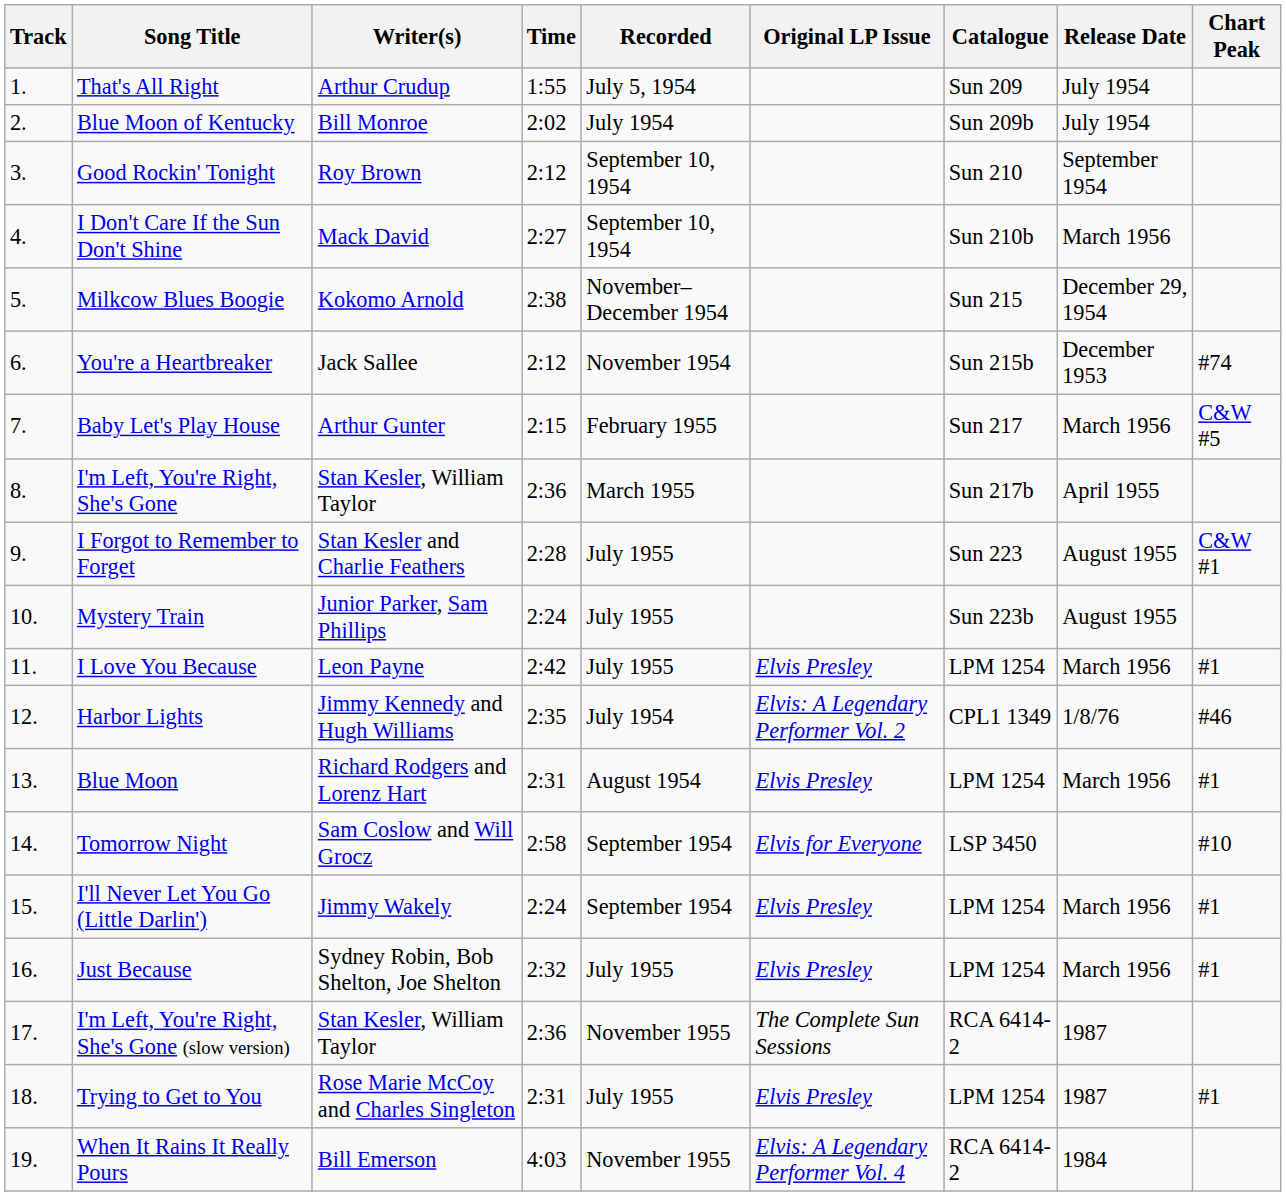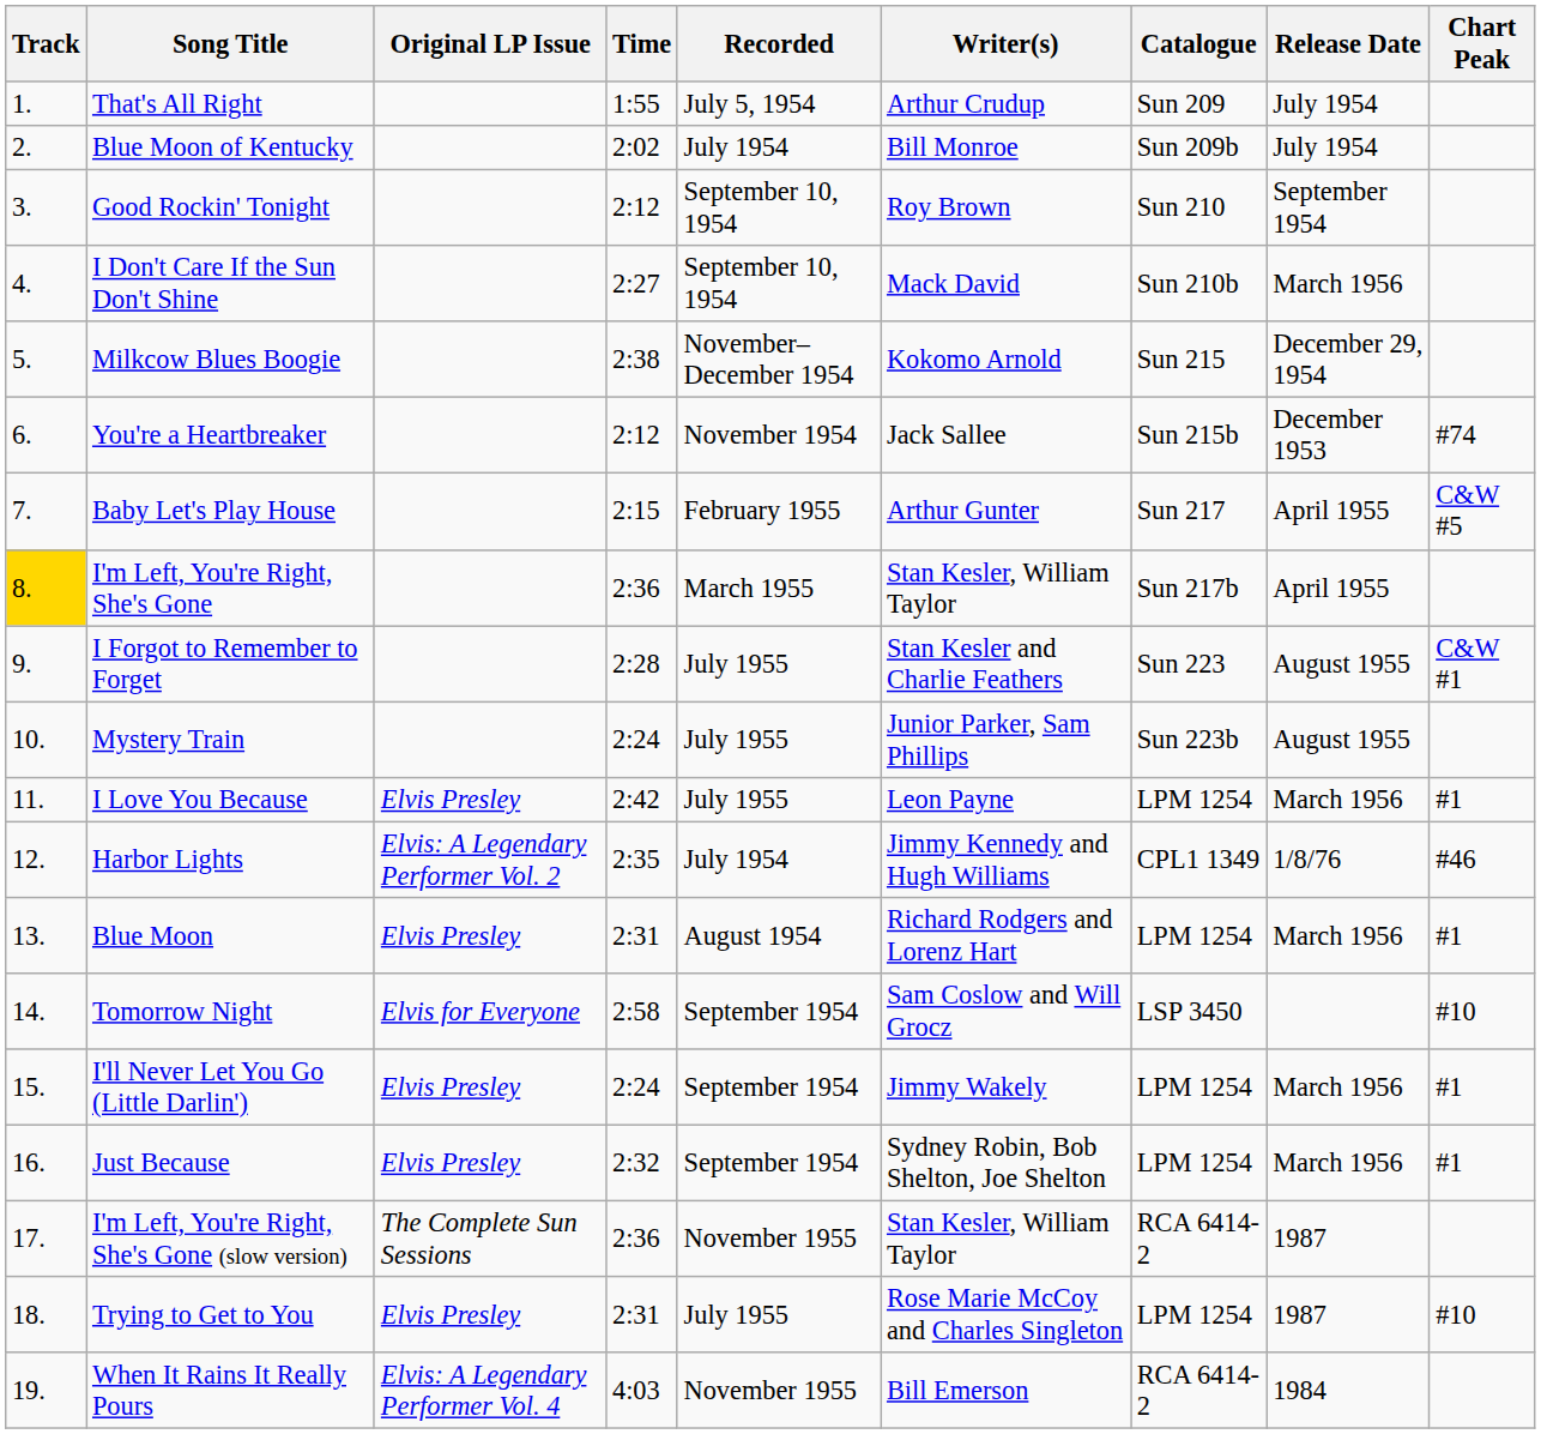 <table class="wikitable" style="font-size:95%;">
 <tr>
 <th>Track</th>
 <th>Song Title</th>
-<th>Writer(s)</th>
+<th>Original LP Issue</th>
 <th>Time</th>
 <th>Recorded</th>
-<th>Original LP Issue</th>
+<th>Writer(s)</th>
 <th>Catalogue</th>
 <th>Release Date</th>
 <th>Chart Peak</th>
 </tr>
 <tr>
 <td>1.</td>
 <td><a href='#'>That's All Right</a></td>
-<td><a href='#'>Arthur Crudup</a></td>
+<td></td>
 <td>1:55</td>
 <td>July 5, 1954 </td>
-<td></td>
+<td><a href='#'>Arthur Crudup</a></td>
 <td>Sun 209</td>
 <td>July 1954</td>
 <td></td>
 </tr>
 <tr>
 <td>2.</td>
 <td><a href='#'>Blue Moon of Kentucky</a></td>
-<td><a href='#'>Bill Monroe</a></td>
+<td></td>
 <td>2:02</td>
 <td>July 1954</td>
-<td></td>
+<td><a href='#'>Bill Monroe</a></td>
 <td>Sun 209b</td>
 <td>July 1954</td>
 <td></td>
 </tr>
 <tr>
 <td>3.</td>
 <td><a href='#'>Good Rockin' Tonight</a></td>
-<td><a href='#'>Roy Brown</a></td>
+<td></td>
 <td>2:12</td>
 <td>September 10, 1954</td>
-<td></td>
+<td><a href='#'>Roy Brown</a></td>
 <td>Sun 210</td>
 <td>September 1954</td>
 <td></td>
 </tr>
 <tr>
 <td>4.</td>
 <td><a href='#'>I Don't Care If the Sun Don't Shine</a></td>
-<td><a href='#'>Mack David</a></td>
+<td></td>
 <td>2:27</td>
 <td>September 10, 1954</td>
-<td></td>
+<td><a href='#'>Mack David</a></td>
 <td>Sun 210b</td>
 <td>March 1956</td>
 <td></td>
 </tr>
 <tr>
 <td>5.</td>
 <td><a href='#'>Milkcow Blues Boogie</a></td>
-<td><a href='#'>Kokomo Arnold</a></td>
+<td></td>
 <td>2:38</td>
 <td>November–December 1954</td>
-<td></td>
+<td><a href='#'>Kokomo Arnold</a></td>
 <td>Sun 215</td>
 <td>December 29, 1954</td>
 <td></td>
 </tr>
 <tr>
 <td>6.</td>
 <td><a href='#'>You're a Heartbreaker</a></td>
-<td>Jack Sallee</td>
+<td></td>
 <td>2:12</td>
 <td>November 1954</td>
-<td></td>
+<td>Jack Sallee</td>
 <td>Sun 215b</td>
 <td>December 1953</td>
 <td>#74</td>
 </tr>
 <tr>
 <td>7.</td>
 <td><a href='#'>Baby Let's Play House</a></td>
-<td><a href='#'>Arthur Gunter</a></td>
+<td></td>
 <td>2:15</td>
 <td>February 1955</td>
-<td></td>
+<td><a href='#'>Arthur Gunter</a></td>
 <td>Sun 217</td>
-<td>March 1956</td>
+<td>April 1955</td>
 <td><a href='#'>C&W</a> #5</td>
 </tr>
 <tr>
-<td>8.</td>
+<td style="background: gold;">8.</td>
 <td><a href='#'>I'm Left, You're Right, She's Gone</a></td>
-<td><a href='#'>Stan Kesler</a>, William Taylor</td>
+<td></td>
 <td>2:36</td>
 <td>March 1955</td>
-<td></td>
+<td><a href='#'>Stan Kesler</a>, William Taylor</td>
 <td>Sun 217b</td>
 <td>April 1955</td>
 <td></td>
 </tr>
 <tr>
 <td>9.</td>
 <td><a href='#'>I Forgot to Remember to Forget</a></td>
-<td><a href='#'>Stan Kesler</a> and <a href='#'>Charlie Feathers</a></td>
+<td></td>
 <td>2:28</td>
 <td>July 1955</td>
-<td></td>
+<td><a href='#'>Stan Kesler</a> and <a href='#'>Charlie Feathers</a></td>
 <td>Sun 223</td>
 <td>August 1955</td>
 <td><a href='#'>C&W</a> #1</td>
 </tr>
 <tr>
 <td>10.</td>
 <td><a href='#'>Mystery Train</a></td>
-<td><a href='#'>Junior Parker</a>, <a href='#'>Sam Phillips</a></td>
+<td></td>
 <td>2:24</td>
 <td>July 1955</td>
-<td></td>
+<td><a href='#'>Junior Parker</a>, <a href='#'>Sam Phillips</a></td>
 <td>Sun 223b</td>
 <td>August 1955</td>
 <td></td>
 </tr>
 <tr>
 <td>11.</td>
 <td><a href='#'>I Love You Because</a></td>
-<td><a href='#'>Leon Payne</a></td>
+<td><em><a href='#'>Elvis Presley</a></em></td>
 <td>2:42</td>
 <td>July 1955</td>
-<td><em><a href='#'>Elvis Presley</a></em></td>
+<td><a href='#'>Leon Payne</a></td>
 <td>LPM 1254</td>
 <td>March 1956</td>
 <td>#1</td>
 </tr>
 <tr>
 <td>12.</td>
 <td><a href='#'>Harbor Lights</a></td>
-<td><a href='#'>Jimmy Kennedy</a> and <a href='#'>Hugh Williams</a></td>
+<td><em><a href='#'>Elvis: A Legendary Performer Vol. 2</a></em></td>
 <td>2:35</td>
 <td>July 1954</td>
-<td><em><a href='#'>Elvis: A Legendary Performer Vol. 2</a></em></td>
+<td><a href='#'>Jimmy Kennedy</a> and <a href='#'>Hugh Williams</a></td>
 <td>CPL1 1349</td>
 <td>1/8/76</td>
 <td>#46</td>
 </tr>
 <tr>
 <td>13.</td>
 <td><a href='#'>Blue Moon</a></td>
-<td><a href='#'>Richard Rodgers</a> and <a href='#'>Lorenz Hart</a></td>
+<td><em><a href='#'>Elvis Presley</a></em></td>
 <td>2:31</td>
 <td>August 1954</td>
-<td><em><a href='#'>Elvis Presley</a></em></td>
+<td><a href='#'>Richard Rodgers</a> and <a href='#'>Lorenz Hart</a></td>
 <td>LPM 1254</td>
 <td>March 1956</td>
 <td>#1</td>
 </tr>
 <tr>
 <td>14.</td>
 <td><a href='#'>Tomorrow Night</a></td>
-<td><a href='#'>Sam Coslow</a> and <a href='#'>Will Grocz</a></td>
+<td><em><a href='#'>Elvis for Everyone</a></em></td>
 <td>2:58</td>
 <td>September 1954</td>
-<td><em><a href='#'>Elvis for Everyone</a></em></td>
+<td><a href='#'>Sam Coslow</a> and <a href='#'>Will Grocz</a></td>
 <td>LSP 3450</td>
 <td></td>
 <td>#10</td>
 </tr>
 <tr>
 <td>15.</td>
 <td><a href='#'>I'll Never Let You Go (Little Darlin')</a></td>
-<td><a href='#'>Jimmy Wakely</a></td>
+<td><em><a href='#'>Elvis Presley</a></em></td>
 <td>2:24</td>
 <td>September 1954</td>
-<td><em><a href='#'>Elvis Presley</a></em></td>
+<td><a href='#'>Jimmy Wakely</a></td>
 <td>LPM 1254</td>
 <td>March 1956</td>
 <td>#1</td>
 </tr>
 <tr>
 <td>16.</td>
 <td><a href='#'>Just Because</a></td>
+<td><em><a href='#'>Elvis Presley</a></em></td>
+<td>2:32</td>
+<td>September 1954</td>
 <td>Sydney Robin, Bob Shelton, Joe Shelton</td>
-<td>2:32</td>
-<td>July 1955</td>
-<td><em><a href='#'>Elvis Presley</a></em></td>
 <td>LPM 1254</td>
 <td>March 1956</td>
 <td>#1</td>
 </tr>
 <tr>
 <td>17.</td>
 <td><a href='#'>I'm Left, You're Right, She's Gone</a> <small>(slow version)</small></td>
-<td><a href='#'>Stan Kesler</a>, William Taylor</td>
+<td><em>The Complete Sun Sessions</em></td>
 <td>2:36</td>
 <td>November 1955</td>
-<td><em>The Complete Sun Sessions</em></td>
+<td><a href='#'>Stan Kesler</a>, William Taylor</td>
 <td>RCA 6414-2</td>
 <td>1987</td>
 <td></td>
 </tr>
 <tr>
 <td>18.</td>
 <td><a href='#'>Trying to Get to You</a></td>
-<td><a href='#'>Rose Marie McCoy</a> and <a href='#'>Charles Singleton</a></td>
+<td><em><a href='#'>Elvis Presley</a></em></td>
 <td>2:31</td>
 <td>July 1955</td>
-<td><em><a href='#'>Elvis Presley</a></em></td>
+<td><a href='#'>Rose Marie McCoy</a> and <a href='#'>Charles Singleton</a></td>
 <td>LPM 1254</td>
 <td>1987</td>
-<td>#1</td>
+<td>#10</td>
 </tr>
 <tr>
 <td>19.</td>
 <td><a href='#'>When It Rains It Really Pours</a></td>
-<td><a href='#'>Bill Emerson</a></td>
+<td><em><a href='#'>Elvis: A Legendary Performer Vol. 4</a></em></td>
 <td>4:03</td>
 <td>November 1955</td>
-<td><em><a href='#'>Elvis: A Legendary Performer Vol. 4</a></em></td>
+<td><a href='#'>Bill Emerson</a></td>
 <td>RCA 6414-2</td>
 <td>1984</td>
 <td></td>
 </tr>
 </table>
